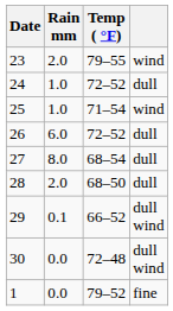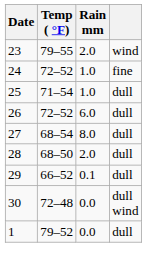 <table class="wikitable" align=right style="margin:0 0 1em 1em">
 <tr>
 <th>Date</th>
+<th>Temp<br>( <a href='#'>°F</a>)</th>
 <th>Rain<br>mm</th>
-<th>Temp<br>( <a href='#'>°F</a>)</th>
 <th></th>
 </tr>
 <tr>
 <td>23</td>
+<td>79–55</td>
 <td>2.0</td>
-<td>79–55</td>
 <td>wind</td>
 </tr>
 <tr>
 <td>24</td>
+<td>72–52</td>
 <td>1.0</td>
-<td>72–52</td>
+<td>fine</td>
+</tr>
+<tr>
+<td>25</td>
+<td>71–54</td>
+<td>1.0</td>
 <td>dull</td>
 </tr>
 <tr>
-<td>25</td>
-<td>1.0</td>
-<td>71–54</td>
-<td>wind</td>
-</tr>
-<tr>
 <td>26</td>
+<td>72–52</td>
 <td>6.0</td>
-<td>72–52</td>
 <td>dull</td>
 </tr>
 <tr>
 <td>27</td>
+<td>68–54</td>
 <td>8.0</td>
-<td>68–54</td>
 <td>dull</td>
 </tr>
 <tr>
 <td>28</td>
+<td>68–50</td>
 <td>2.0</td>
-<td>68–50</td>
 <td>dull</td>
 </tr>
 <tr>
 <td>29</td>
+<td>66–52</td>
 <td>0.1</td>
-<td>66–52</td>
-<td>dull<br>wind</td>
+<td>dull</td>
 </tr>
 <tr>
 <td>30</td>
+<td>72–48</td>
 <td>0.0</td>
-<td>72–48</td>
 <td>dull<br>wind</td>
 </tr>
 <tr>
 <td>1</td>
+<td>79–52</td>
 <td>0.0</td>
-<td>79–52</td>
-<td>fine</td>
+<td>dull</td>
 </tr>
 </table>
